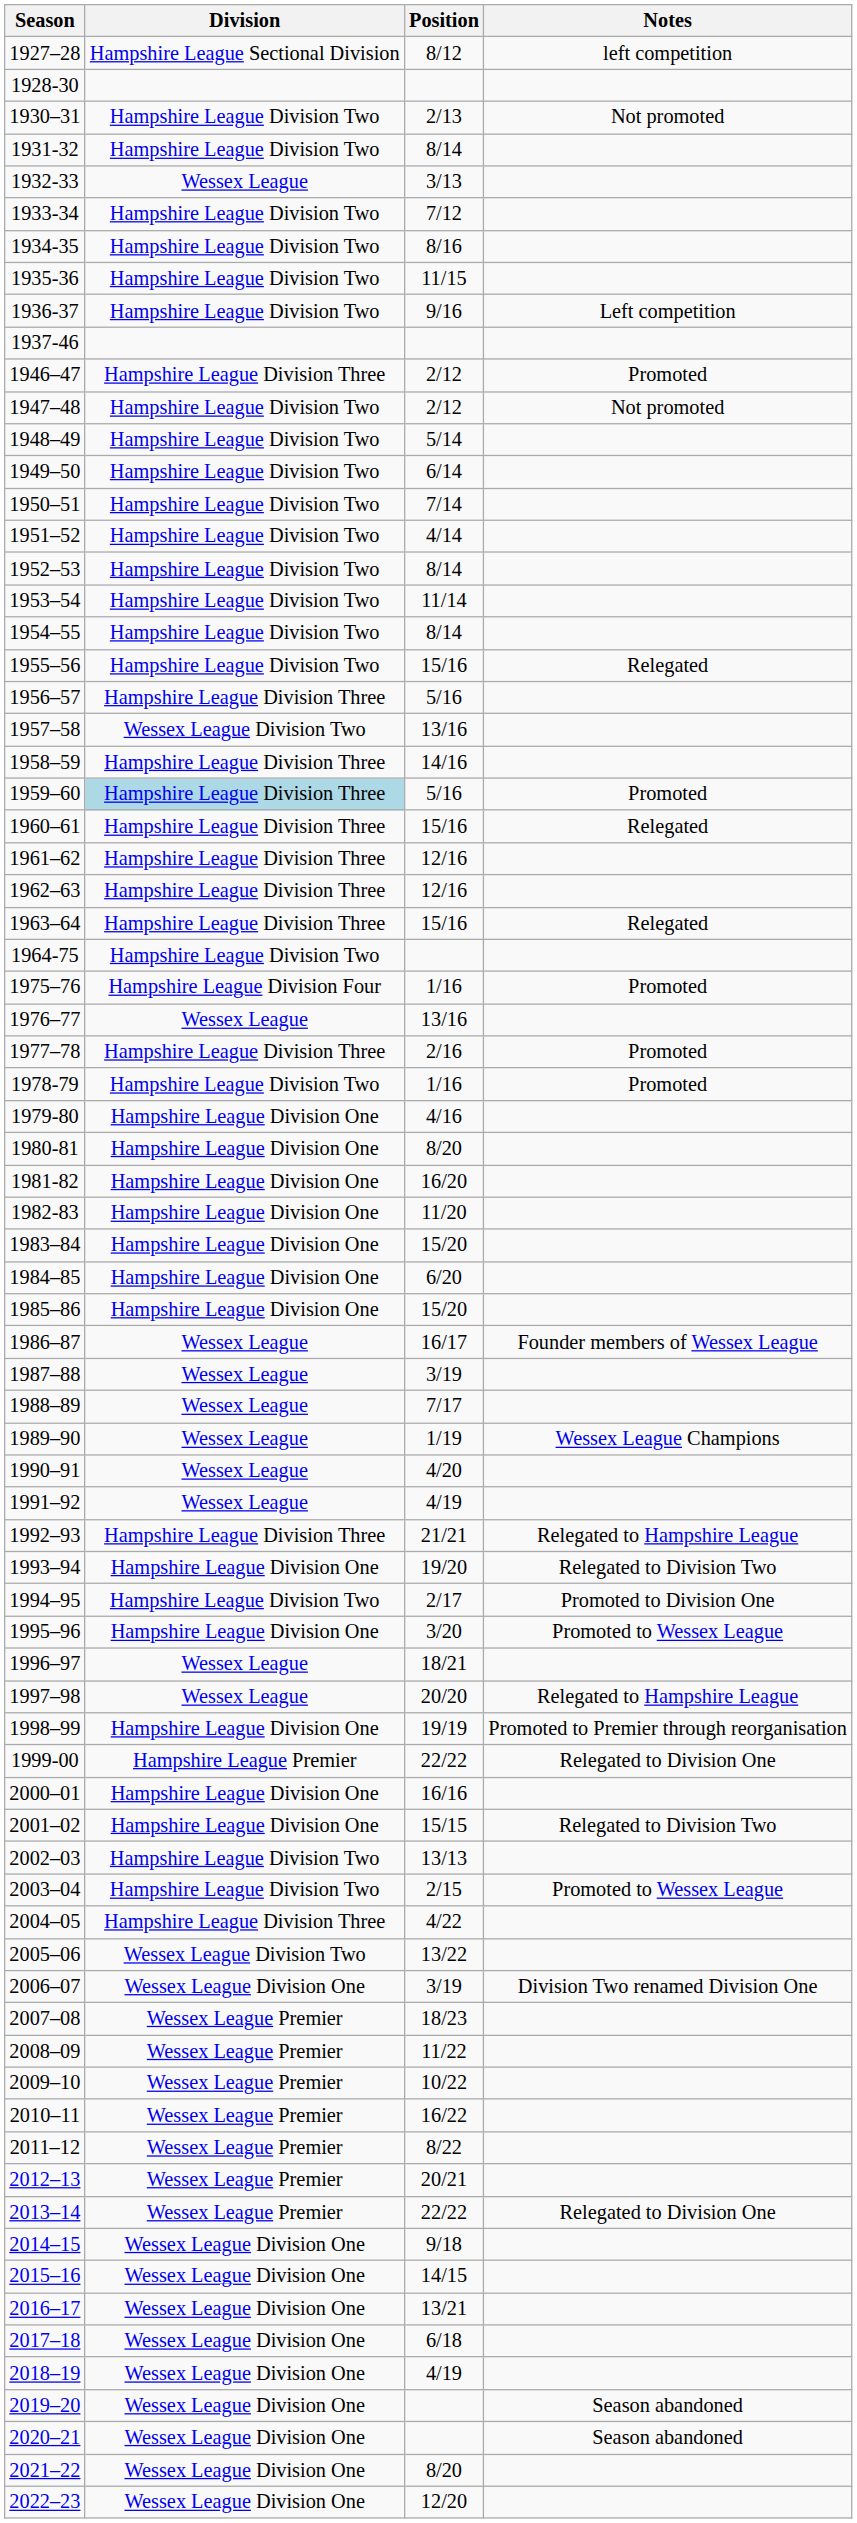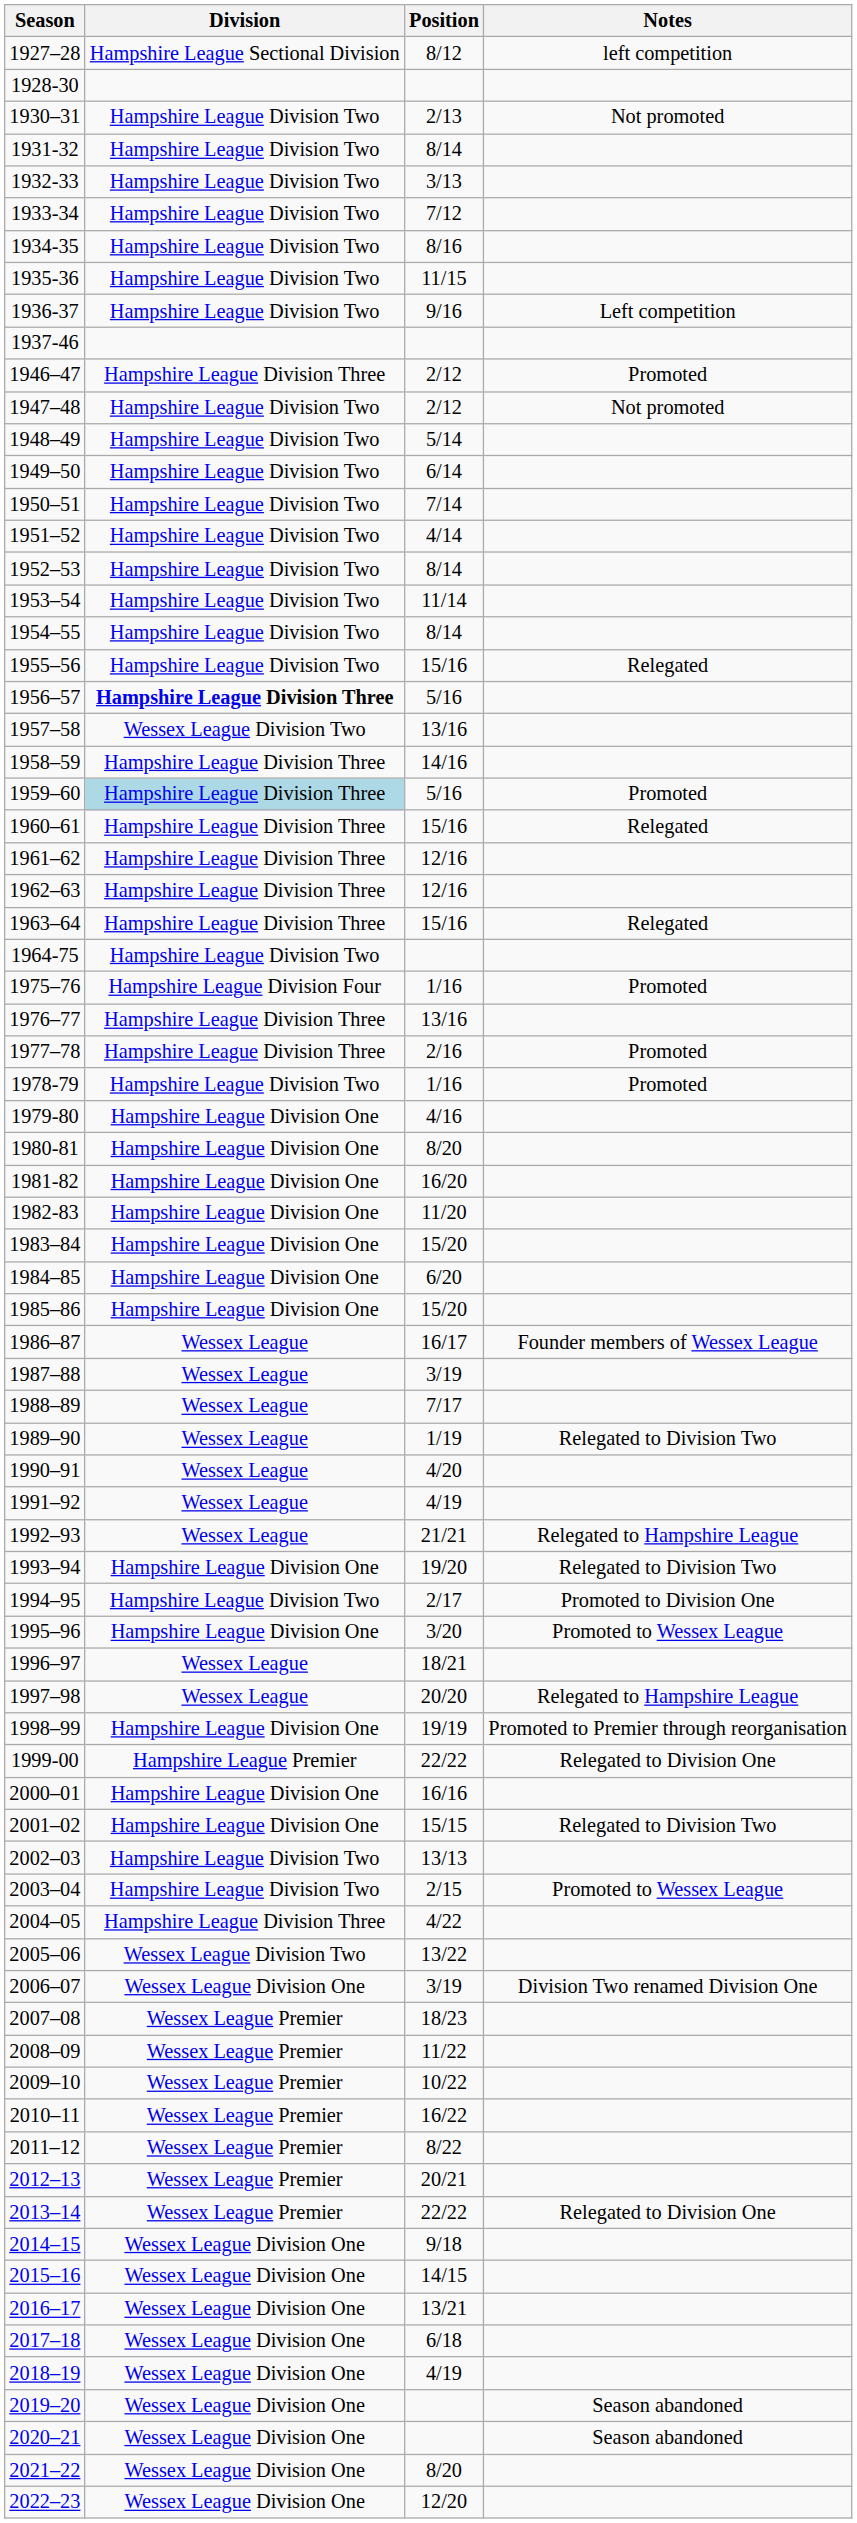 <table class="wikitable mw-collapsible mw-collapsed" style="text-align: center">
 <tr>
 <th>Season</th>
 <th>Division</th>
 <th>Position</th>
 <th>Notes</th>
 </tr>
 <tr>
 <td>1927–28</td>
 <td><a href='#'>Hampshire League</a> Sectional Division</td>
 <td>8/12</td>
 <td>left competition</td>
 </tr>
 <tr>
 <td>1928-30</td>
 <td></td>
 <td></td>
 <td></td>
 </tr>
 <tr>
 <td>1930–31</td>
 <td><a href='#'>Hampshire League</a> Division Two</td>
 <td>2/13</td>
 <td>Not promoted</td>
 </tr>
 <tr>
 <td>1931-32</td>
 <td><a href='#'>Hampshire League</a> Division Two</td>
 <td>8/14</td>
 <td></td>
 </tr>
 <tr>
 <td>1932-33</td>
-<td><a href='#'>Wessex League</a></td>
+<td><a href='#'>Hampshire League</a> Division Two</td>
 <td>3/13</td>
 <td></td>
 </tr>
 <tr>
 <td>1933-34</td>
 <td><a href='#'>Hampshire League</a> Division Two</td>
 <td>7/12</td>
 <td></td>
 </tr>
 <tr>
 <td>1934-35</td>
 <td><a href='#'>Hampshire League</a> Division Two</td>
 <td>8/16</td>
 <td></td>
 </tr>
 <tr>
 <td>1935-36</td>
 <td><a href='#'>Hampshire League</a> Division Two</td>
 <td>11/15</td>
 <td></td>
 </tr>
 <tr>
 <td>1936-37</td>
 <td><a href='#'>Hampshire League</a> Division Two</td>
 <td>9/16</td>
 <td>Left competition</td>
 </tr>
 <tr>
 <td>1937-46</td>
 <td></td>
 <td></td>
 <td></td>
 </tr>
 <tr>
 <td>1946–47</td>
 <td><a href='#'>Hampshire League</a> Division Three</td>
 <td>2/12</td>
 <td>Promoted</td>
 </tr>
 <tr>
 <td>1947–48</td>
 <td><a href='#'>Hampshire League</a> Division Two</td>
 <td>2/12</td>
 <td>Not promoted</td>
 </tr>
 <tr>
 <td>1948–49</td>
 <td><a href='#'>Hampshire League</a> Division Two</td>
 <td>5/14</td>
 <td></td>
 </tr>
 <tr>
 <td>1949–50</td>
 <td><a href='#'>Hampshire League</a> Division Two</td>
 <td>6/14</td>
 <td></td>
 </tr>
 <tr>
 <td>1950–51</td>
 <td><a href='#'>Hampshire League</a> Division Two</td>
 <td>7/14</td>
 <td></td>
 </tr>
 <tr>
 <td>1951–52</td>
 <td><a href='#'>Hampshire League</a> Division Two</td>
 <td>4/14</td>
 <td></td>
 </tr>
 <tr>
 <td>1952–53</td>
 <td><a href='#'>Hampshire League</a> Division Two</td>
 <td>8/14</td>
 <td></td>
 </tr>
 <tr>
 <td>1953–54</td>
 <td><a href='#'>Hampshire League</a> Division Two</td>
 <td>11/14</td>
 <td></td>
 </tr>
 <tr>
 <td>1954–55</td>
 <td><a href='#'>Hampshire League</a> Division Two</td>
 <td>8/14</td>
 <td></td>
 </tr>
 <tr>
 <td>1955–56</td>
 <td><a href='#'>Hampshire League</a> Division Two</td>
 <td>15/16</td>
 <td>Relegated</td>
 </tr>
 <tr>
 <td>1956–57</td>
-<td><a href='#'>Hampshire League</a> Division Three</td>
+<td><strong><a href='#'>Hampshire League</a> Division Three</strong></td>
 <td>5/16</td>
 <td></td>
 </tr>
 <tr>
 <td>1957–58</td>
 <td><a href='#'>Wessex League</a> Division Two</td>
 <td>13/16</td>
 <td></td>
 </tr>
 <tr>
 <td>1958–59</td>
 <td><a href='#'>Hampshire League</a> Division Three</td>
 <td>14/16</td>
 <td></td>
 </tr>
 <tr>
 <td>1959–60</td>
 <td style="background: lightblue;"><a href='#'>Hampshire League</a> Division Three</td>
 <td>5/16</td>
 <td>Promoted</td>
 </tr>
 <tr>
 <td>1960–61</td>
 <td><a href='#'>Hampshire League</a> Division Three</td>
 <td>15/16</td>
 <td>Relegated</td>
 </tr>
 <tr>
 <td>1961–62</td>
 <td><a href='#'>Hampshire League</a> Division Three</td>
 <td>12/16</td>
 <td></td>
 </tr>
 <tr>
 <td>1962–63</td>
 <td><a href='#'>Hampshire League</a> Division Three</td>
 <td>12/16</td>
 <td></td>
 </tr>
 <tr>
 <td>1963–64</td>
 <td><a href='#'>Hampshire League</a> Division Three</td>
 <td>15/16</td>
 <td>Relegated</td>
 </tr>
 <tr>
 <td>1964-75</td>
 <td><a href='#'>Hampshire League</a> Division Two</td>
 <td></td>
 <td></td>
 </tr>
 <tr>
 <td>1975–76</td>
 <td><a href='#'>Hampshire League</a> Division Four</td>
 <td>1/16</td>
 <td>Promoted</td>
 </tr>
 <tr>
 <td>1976–77</td>
-<td><a href='#'>Wessex League</a></td>
+<td><a href='#'>Hampshire League</a> Division Three</td>
 <td>13/16</td>
 <td></td>
 </tr>
 <tr>
 <td>1977–78</td>
 <td><a href='#'>Hampshire League</a> Division Three</td>
 <td>2/16</td>
 <td>Promoted</td>
 </tr>
 <tr>
 <td>1978-79</td>
 <td><a href='#'>Hampshire League</a> Division Two</td>
 <td>1/16</td>
 <td>Promoted</td>
 </tr>
 <tr>
 <td>1979-80</td>
 <td><a href='#'>Hampshire League</a> Division One</td>
 <td>4/16</td>
 <td></td>
 </tr>
 <tr>
 <td>1980-81</td>
 <td><a href='#'>Hampshire League</a> Division One</td>
 <td>8/20</td>
 <td></td>
 </tr>
 <tr>
 <td>1981-82</td>
 <td><a href='#'>Hampshire League</a> Division One</td>
 <td>16/20</td>
 <td></td>
 </tr>
 <tr>
 <td>1982-83</td>
 <td><a href='#'>Hampshire League</a> Division One</td>
 <td>11/20</td>
 <td></td>
 </tr>
 <tr>
 <td>1983–84</td>
 <td><a href='#'>Hampshire League</a> Division One</td>
 <td>15/20</td>
 <td></td>
 </tr>
 <tr>
 <td>1984–85</td>
 <td><a href='#'>Hampshire League</a> Division One</td>
 <td>6/20</td>
 <td></td>
 </tr>
 <tr>
 <td>1985–86</td>
 <td><a href='#'>Hampshire League</a> Division One</td>
 <td>15/20</td>
 <td></td>
 </tr>
 <tr>
 <td>1986–87</td>
 <td><a href='#'>Wessex League</a></td>
 <td>16/17</td>
 <td>Founder members of <a href='#'>Wessex League</a></td>
 </tr>
 <tr>
 <td>1987–88</td>
 <td><a href='#'>Wessex League</a></td>
 <td>3/19</td>
 <td></td>
 </tr>
 <tr>
 <td>1988–89</td>
 <td><a href='#'>Wessex League</a></td>
 <td>7/17</td>
 <td></td>
 </tr>
 <tr>
 <td>1989–90</td>
 <td><a href='#'>Wessex League</a></td>
 <td>1/19</td>
-<td><a href='#'>Wessex League</a> Champions</td>
+<td>Relegated to Division Two</td>
 </tr>
 <tr>
 <td>1990–91</td>
 <td><a href='#'>Wessex League</a></td>
 <td>4/20</td>
 <td></td>
 </tr>
 <tr>
 <td>1991–92</td>
 <td><a href='#'>Wessex League</a></td>
 <td>4/19</td>
 <td></td>
 </tr>
 <tr>
 <td>1992–93</td>
-<td><a href='#'>Hampshire League</a> Division Three</td>
+<td><a href='#'>Wessex League</a></td>
 <td>21/21</td>
 <td>Relegated to <a href='#'>Hampshire League</a></td>
 </tr>
 <tr>
 <td>1993–94</td>
 <td><a href='#'>Hampshire League</a> Division One</td>
 <td>19/20</td>
 <td>Relegated to Division Two</td>
 </tr>
 <tr>
 <td>1994–95</td>
 <td><a href='#'>Hampshire League</a> Division Two</td>
 <td>2/17</td>
 <td>Promoted to Division One</td>
 </tr>
 <tr>
 <td>1995–96</td>
 <td><a href='#'>Hampshire League</a> Division One</td>
 <td>3/20</td>
 <td>Promoted to <a href='#'>Wessex League</a></td>
 </tr>
 <tr>
 <td>1996–97</td>
 <td><a href='#'>Wessex League</a></td>
 <td>18/21</td>
 <td></td>
 </tr>
 <tr>
 <td>1997–98</td>
 <td><a href='#'>Wessex League</a></td>
 <td>20/20</td>
 <td>Relegated to <a href='#'>Hampshire League</a></td>
 </tr>
 <tr>
 <td>1998–99</td>
 <td><a href='#'>Hampshire League</a> Division One</td>
 <td>19/19</td>
 <td>Promoted to Premier through reorganisation</td>
 </tr>
 <tr>
 <td>1999-00</td>
 <td><a href='#'>Hampshire League</a> Premier</td>
 <td>22/22</td>
 <td>Relegated to Division One</td>
 </tr>
 <tr>
 <td>2000–01</td>
 <td><a href='#'>Hampshire League</a> Division One</td>
 <td>16/16</td>
 <td></td>
 </tr>
 <tr>
 <td>2001–02</td>
 <td><a href='#'>Hampshire League</a> Division One</td>
 <td>15/15</td>
 <td>Relegated to Division Two</td>
 </tr>
 <tr>
 <td>2002–03</td>
 <td><a href='#'>Hampshire League</a> Division Two</td>
 <td>13/13</td>
 <td></td>
 </tr>
 <tr>
 <td>2003–04</td>
 <td><a href='#'>Hampshire League</a> Division Two</td>
 <td>2/15</td>
 <td>Promoted to <a href='#'>Wessex League</a></td>
 </tr>
 <tr>
 <td>2004–05</td>
 <td><a href='#'>Hampshire League</a> Division Three</td>
 <td>4/22</td>
 <td></td>
 </tr>
 <tr>
 <td>2005–06</td>
 <td><a href='#'>Wessex League</a> Division Two</td>
 <td>13/22</td>
 <td></td>
 </tr>
 <tr>
 <td>2006–07</td>
 <td><a href='#'>Wessex League</a> Division One</td>
 <td>3/19</td>
 <td>Division Two renamed Division One</td>
 </tr>
 <tr>
 <td>2007–08</td>
 <td><a href='#'>Wessex League</a> Premier</td>
 <td>18/23</td>
 <td></td>
 </tr>
 <tr>
 <td>2008–09</td>
 <td><a href='#'>Wessex League</a> Premier</td>
 <td>11/22</td>
 <td></td>
 </tr>
 <tr>
 <td>2009–10</td>
 <td><a href='#'>Wessex League</a> Premier</td>
 <td>10/22</td>
 <td></td>
 </tr>
 <tr>
 <td>2010–11</td>
 <td><a href='#'>Wessex League</a> Premier</td>
 <td>16/22</td>
 <td></td>
 </tr>
 <tr>
 <td>2011–12</td>
 <td><a href='#'>Wessex League</a> Premier</td>
 <td>8/22</td>
 <td></td>
 </tr>
 <tr>
 <td><a href='#'>2012–13</a></td>
 <td><a href='#'>Wessex League</a> Premier</td>
 <td>20/21</td>
 <td></td>
 </tr>
 <tr>
 <td><a href='#'>2013–14</a></td>
 <td><a href='#'>Wessex League</a> Premier</td>
 <td>22/22</td>
 <td>Relegated to Division One</td>
 </tr>
 <tr>
 <td><a href='#'>2014–15</a></td>
 <td><a href='#'>Wessex League</a> Division One</td>
 <td>9/18</td>
 <td></td>
 </tr>
 <tr>
 <td><a href='#'>2015–16</a></td>
 <td><a href='#'>Wessex League</a> Division One</td>
 <td>14/15</td>
 <td></td>
 </tr>
 <tr>
 <td><a href='#'>2016–17</a></td>
 <td><a href='#'>Wessex League</a> Division One</td>
 <td>13/21</td>
 <td></td>
 </tr>
 <tr>
 <td><a href='#'>2017–18</a></td>
 <td><a href='#'>Wessex League</a> Division One</td>
 <td>6/18</td>
 <td></td>
 </tr>
 <tr>
 <td><a href='#'>2018–19</a></td>
 <td><a href='#'>Wessex League</a> Division One</td>
 <td>4/19</td>
 <td></td>
 </tr>
 <tr>
 <td><a href='#'>2019–20</a></td>
 <td><a href='#'>Wessex League</a> Division One</td>
 <td></td>
 <td>Season abandoned</td>
 </tr>
 <tr>
 <td><a href='#'>2020–21</a></td>
 <td><a href='#'>Wessex League</a> Division One</td>
 <td></td>
 <td>Season abandoned</td>
 </tr>
 <tr>
 <td><a href='#'>2021–22</a></td>
 <td><a href='#'>Wessex League</a> Division One</td>
 <td>8/20</td>
 <td></td>
 </tr>
 <tr>
 <td><a href='#'>2022–23</a></td>
 <td><a href='#'>Wessex League</a> Division One</td>
 <td>12/20</td>
 <td></td>
 </tr>
 </table>
